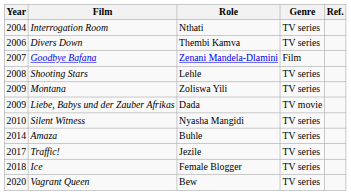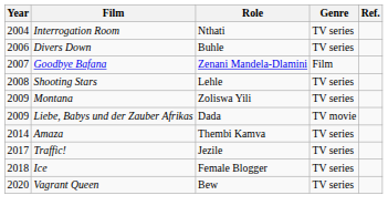 <table class="wikitable">
 <tr>
 <th>Year</th>
 <th>Film</th>
 <th>Role</th>
 <th>Genre</th>
 <th>Ref.</th>
 </tr>
 <tr>
 <td>2004</td>
 <td><em>Interrogation Room</em></td>
 <td>Nthati</td>
 <td>TV series</td>
 <td></td>
 </tr>
 <tr>
 <td>2006</td>
 <td><em>Divers Down</em></td>
-<td>Thembi Kamva</td>
+<td>Buhle</td>
 <td>TV series</td>
 <td></td>
 </tr>
 <tr>
 <td>2007</td>
 <td><em><a href='#'>Goodbye Bafana</a></em></td>
 <td><a href='#'>Zenani Mandela-Dlamini</a></td>
 <td>Film</td>
 <td></td>
 </tr>
 <tr>
 <td>2008</td>
 <td><em>Shooting Stars</em></td>
 <td>Lehle</td>
 <td>TV series</td>
 <td></td>
 </tr>
 <tr>
 <td>2009</td>
 <td><em>Montana</em></td>
 <td>Zoliswa Yili</td>
 <td>TV series</td>
 <td></td>
 </tr>
 <tr>
 <td>2009</td>
 <td><em>Liebe, Babys und der Zauber Afrikas</em></td>
 <td>Dada</td>
 <td>TV movie</td>
 <td></td>
 </tr>
 <tr>
-<td>2010</td>
-<td><em>Silent Witness</em></td>
-<td>Nyasha Mangidi</td>
-<td>TV series</td>
-<td></td>
-</tr>
-<tr>
 <td>2014</td>
 <td><em>Amaza</em></td>
-<td>Buhle</td>
+<td>Thembi Kamva</td>
 <td>TV series</td>
 <td></td>
 </tr>
 <tr>
 <td>2017</td>
 <td><em>Traffic!</em></td>
 <td>Jezile</td>
 <td>TV series</td>
 <td></td>
 </tr>
 <tr>
 <td>2018</td>
 <td><em>Ice</em></td>
 <td>Female Blogger</td>
 <td>TV series</td>
 <td></td>
 </tr>
 <tr>
 <td>2020</td>
 <td><em>Vagrant Queen</em></td>
 <td>Bew</td>
 <td>TV series</td>
 <td></td>
 </tr>
 </table>
